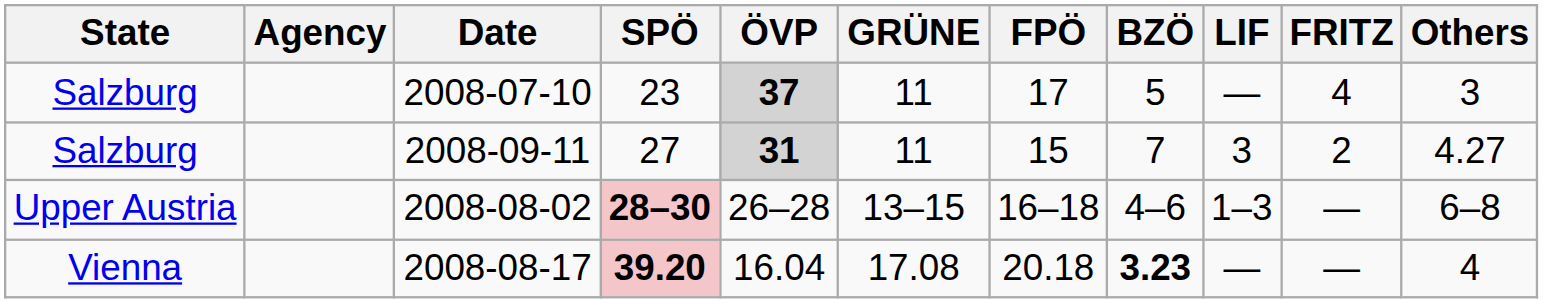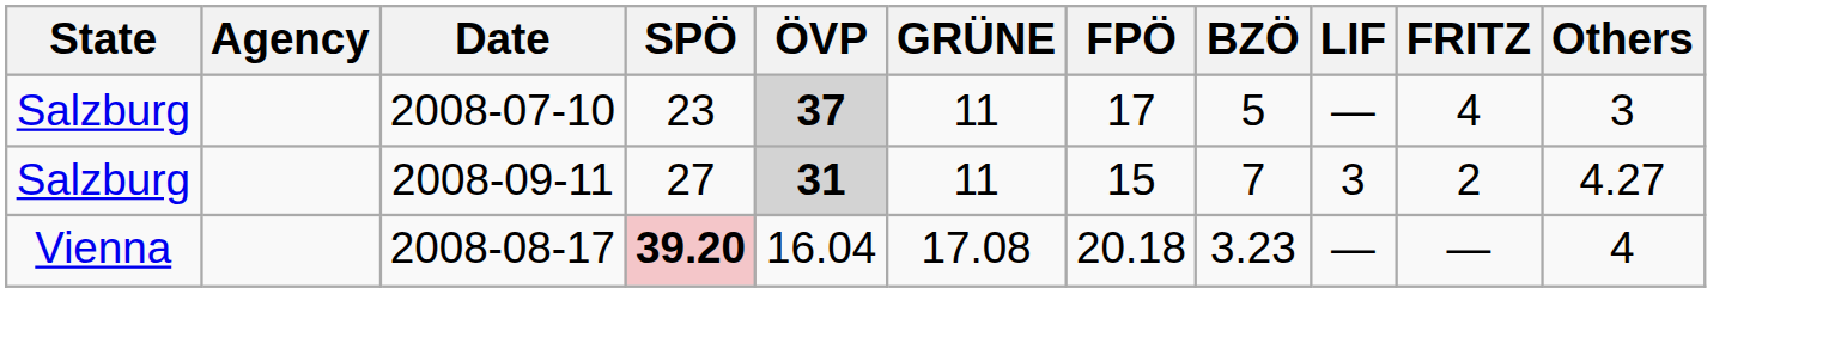 <table class="wikitable sortable" style="text-align:center">
 <tr>
 <th>State</th>
 <th>Agency</th>
 <th>Date</th>
 <th>SPÖ</th>
 <th>ÖVP</th>
 <th>GRÜNE</th>
 <th>FPÖ</th>
 <th>BZÖ</th>
 <th>LIF</th>
 <th>FRITZ</th>
 <th>Others</th>
 </tr>
 <tr>
 <td><a href='#'>Salzburg</a></td>
 <td></td>
 <td>2008-07-10</td>
 <td>23</td>
 <td bgcolor=lightgrey><strong>37</strong></td>
 <td>11</td>
 <td>17</td>
 <td>5</td>
 <td>—</td>
 <td>4</td>
 <td>3</td>
 </tr>
 <tr>
 <td><a href='#'>Salzburg</a></td>
 <td></td>
 <td>2008-09-11</td>
 <td>27</td>
 <td bgcolor=lightgrey><strong>31</strong></td>
 <td>11</td>
 <td>15</td>
 <td>7</td>
 <td>3</td>
 <td>2</td>
 <td>4.27</td>
 </tr>
 <tr>
-<td><a href='#'>Upper Austria</a></td>
-<td></td>
-<td>2008-08-02</td>
-<td style="background:#F4C6C9;"><strong>28–30</strong></td>
-<td>26–28</td>
-<td>13–15</td>
-<td>16–18</td>
-<td>4–6</td>
-<td>1–3</td>
-<td>—</td>
-<td>6–8</td>
-</tr>
-<tr>
 <td><a href='#'>Vienna</a></td>
 <td></td>
 <td>2008-08-17</td>
 <td style="background:#F4C6C9;"><strong>39.20</strong></td>
 <td>16.04</td>
 <td>17.08</td>
 <td>20.18</td>
-<td><strong>3.23</strong></td>
+<td>3.23</td>
 <td>—</td>
 <td>—</td>
 <td>4</td>
 </tr>
 </table>
